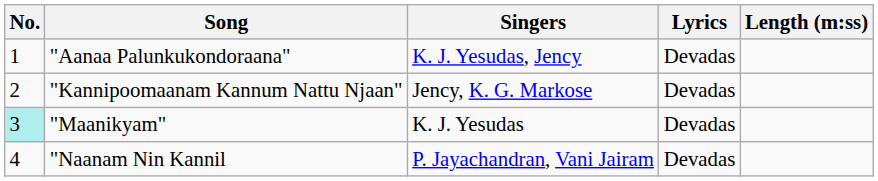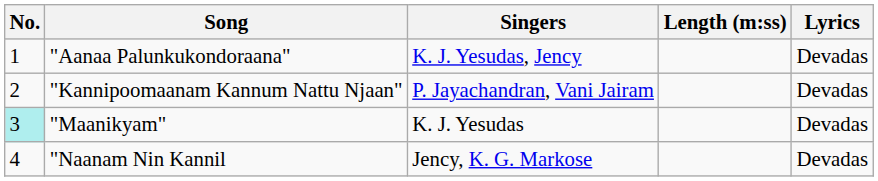 <table class="wikitable" style="font-size:95%;">
 <tr>
 <th>No.</th>
 <th>Song</th>
 <th>Singers</th>
+<th>Length (m:ss)</th>
 <th>Lyrics</th>
-<th>Length (m:ss)</th>
 </tr>
 <tr>
 <td>1</td>
 <td>"Aanaa Palunkukondoraana"</td>
 <td><a href='#'>K. J. Yesudas</a>, <a href='#'>Jency</a></td>
+<td></td>
 <td>Devadas</td>
-<td></td>
 </tr>
 <tr>
 <td>2</td>
 <td>"Kannipoomaanam Kannum Nattu Njaan"</td>
-<td>Jency, <a href='#'>K. G. Markose</a></td>
+<td><a href='#'>P. Jayachandran</a>, <a href='#'>Vani Jairam</a></td>
+<td></td>
 <td>Devadas</td>
-<td></td>
 </tr>
 <tr>
 <td style="background: paleturquoise;">3</td>
 <td>"Maanikyam"</td>
 <td>K. J. Yesudas</td>
+<td></td>
 <td>Devadas</td>
-<td></td>
 </tr>
 <tr>
 <td>4</td>
 <td>"Naanam Nin Kannil</td>
-<td><a href='#'>P. Jayachandran</a>, <a href='#'>Vani Jairam</a></td>
+<td>Jency, <a href='#'>K. G. Markose</a></td>
+<td></td>
 <td>Devadas</td>
-<td></td>
 </tr>
 </table>
